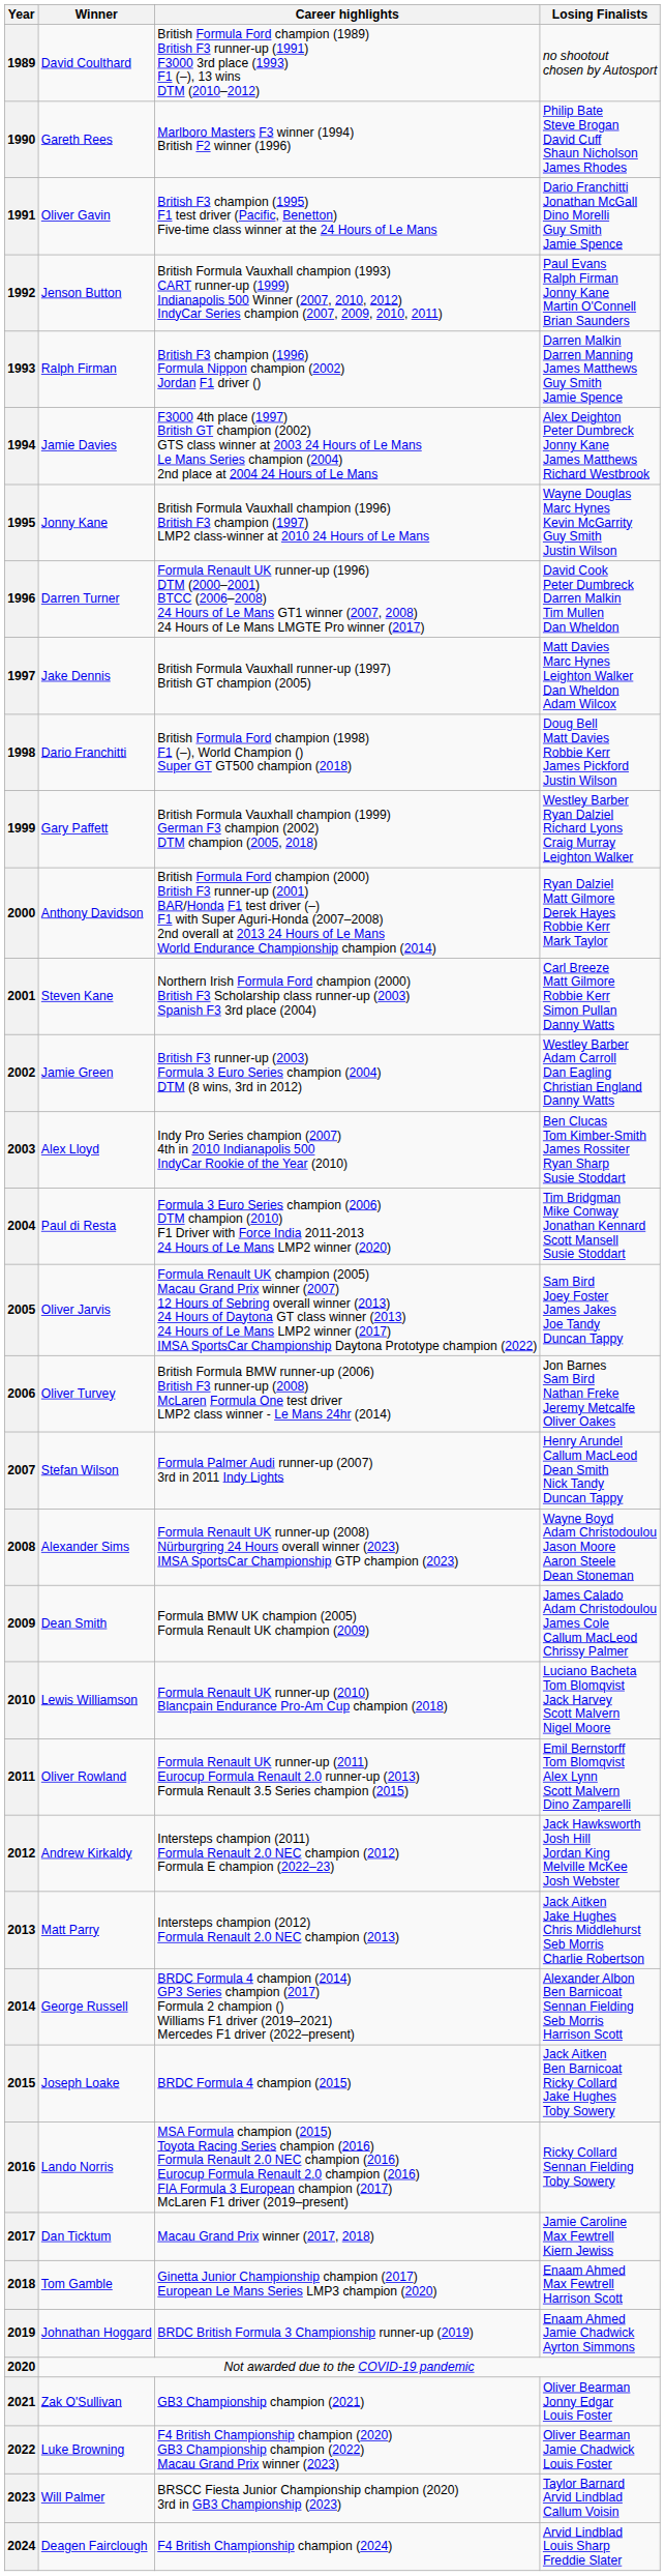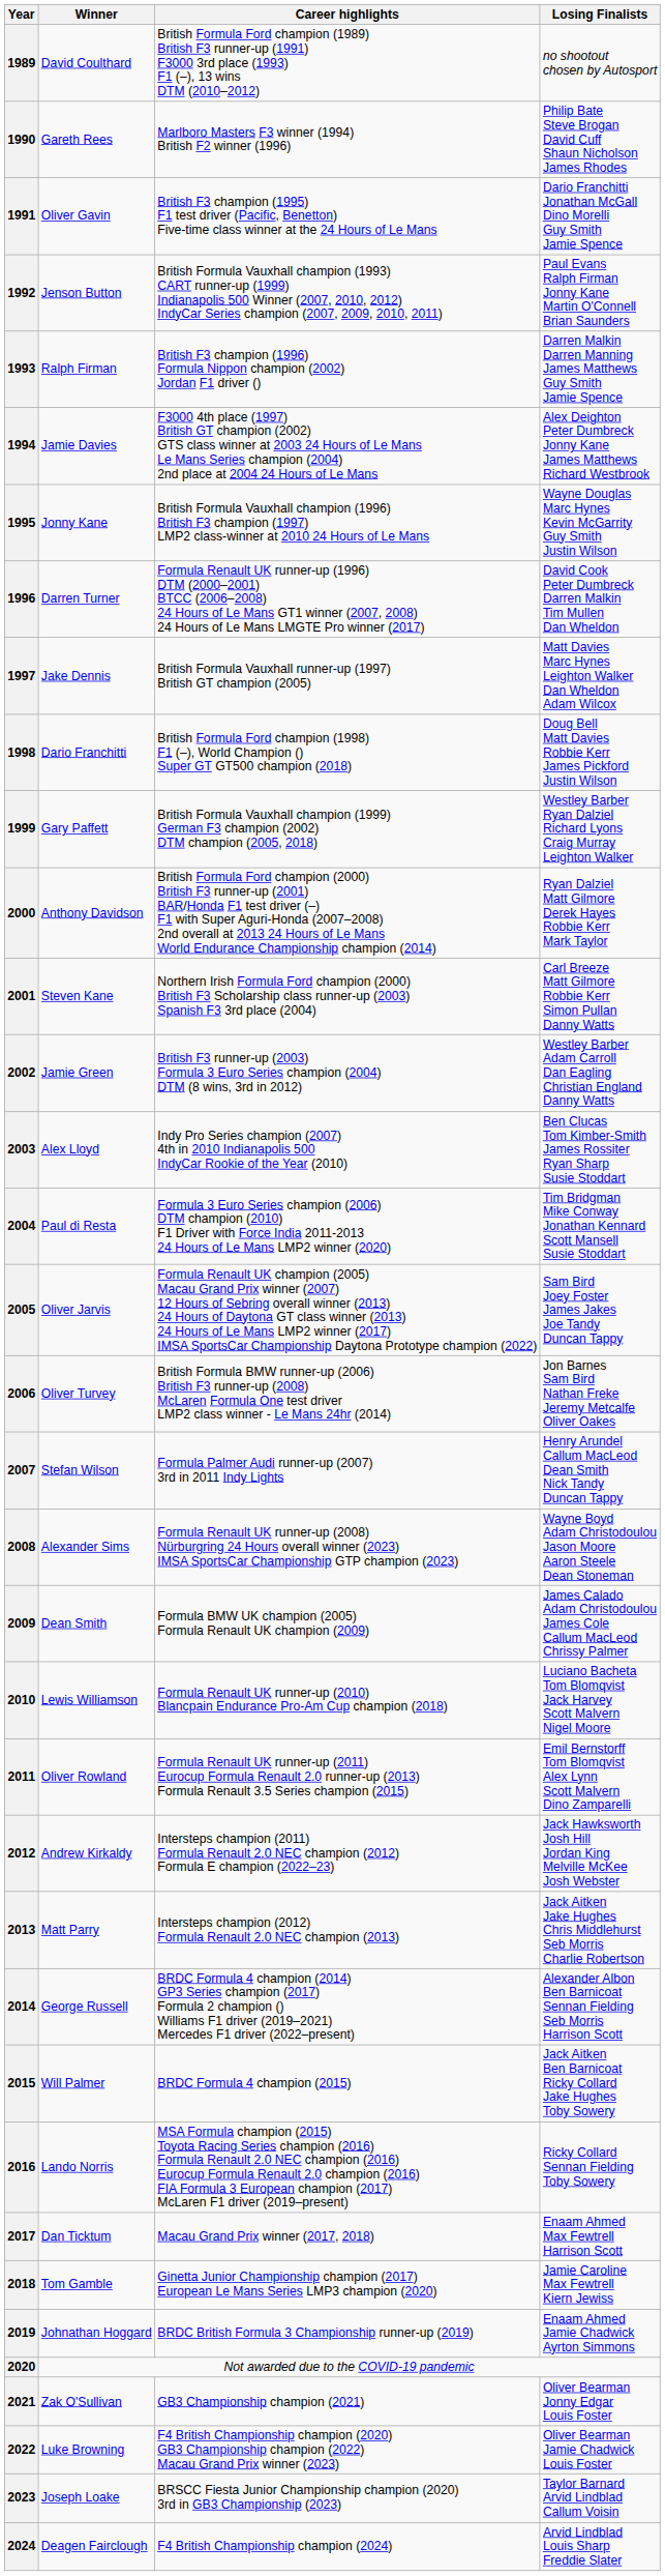 <table class="wikitable">
 <tr>
 <th>Year</th>
 <th>Winner</th>
 <th>Career highlights</th>
 <th>Losing Finalists</th>
 </tr>
 <tr>
 <th>1989</th>
 <td><a href='#'>David Coulthard</a></td>
 <td>British <a href='#'>Formula Ford</a> champion (1989)<br><a href='#'>British F3</a> runner-up (<a href='#'>1991</a>)<br><a href='#'>F3000</a> 3rd place (<a href='#'>1993</a>)<br><a href='#'>F1</a> (–), 13 wins<br><a href='#'>DTM</a> (<a href='#'>2010</a>–<a href='#'>2012</a>)</td>
 <td><em>no shootout<br>chosen by Autosport</em></td>
 </tr>
 <tr>
 <th>1990</th>
 <td><a href='#'>Gareth Rees</a></td>
 <td><a href='#'>Marlboro Masters</a> <a href='#'>F3</a> winner (1994)<br>British <a href='#'>F2</a> winner (1996)</td>
 <td><a href='#'>Philip Bate</a><br><a href='#'>Steve Brogan</a><br><a href='#'>David Cuff</a><br><a href='#'>Shaun Nicholson</a><br><a href='#'>James Rhodes</a></td>
 </tr>
 <tr>
 <th>1991</th>
 <td><a href='#'>Oliver Gavin</a></td>
 <td><a href='#'>British F3</a> champion (<a href='#'>1995</a>)<br><a href='#'>F1</a> test driver (<a href='#'>Pacific</a>, <a href='#'>Benetton</a>)<br>Five-time class winner at the <a href='#'>24 Hours of Le Mans</a></td>
 <td><a href='#'>Dario Franchitti</a><br><a href='#'>Jonathan McGall</a><br><a href='#'>Dino Morelli</a><br><a href='#'>Guy Smith</a><br><a href='#'>Jamie Spence</a></td>
 </tr>
 <tr>
 <th>1992</th>
 <td><a href='#'>Jenson Button</a></td>
 <td>British Formula Vauxhall champion (1993)<br><a href='#'>CART</a> runner-up (<a href='#'>1999</a>)<br><a href='#'>Indianapolis 500</a> Winner (<a href='#'>2007</a>, <a href='#'>2010</a>, <a href='#'>2012</a>)<br><a href='#'>IndyCar Series</a> champion (<a href='#'>2007</a>, <a href='#'>2009</a>, <a href='#'>2010</a>, <a href='#'>2011</a>)</td>
 <td><a href='#'>Paul Evans</a><br><a href='#'>Ralph Firman</a><br><a href='#'>Jonny Kane</a><br><a href='#'>Martin O'Connell</a><br><a href='#'>Brian Saunders</a></td>
 </tr>
 <tr>
 <th>1993</th>
 <td><a href='#'>Ralph Firman</a></td>
 <td><a href='#'>British F3</a> champion (<a href='#'>1996</a>)<br><a href='#'>Formula Nippon</a> champion (<a href='#'>2002</a>)<br><a href='#'>Jordan</a> <a href='#'>F1</a> driver ()</td>
 <td><a href='#'>Darren Malkin</a><br><a href='#'>Darren Manning</a><br><a href='#'>James Matthews</a><br><a href='#'>Guy Smith</a><br><a href='#'>Jamie Spence</a></td>
 </tr>
 <tr>
 <th>1994</th>
 <td><a href='#'>Jamie Davies</a></td>
 <td><a href='#'>F3000</a> 4th place (<a href='#'>1997</a>)<br><a href='#'>British GT</a> champion (2002)<br>GTS class winner at <a href='#'>2003 24 Hours of Le Mans</a><br><a href='#'>Le Mans Series</a> champion (<a href='#'>2004</a>)<br>2nd place at <a href='#'>2004 24 Hours of Le Mans</a></td>
 <td><a href='#'>Alex Deighton</a><br><a href='#'>Peter Dumbreck</a><br><a href='#'>Jonny Kane</a><br><a href='#'>James Matthews</a><br><a href='#'>Richard Westbrook</a></td>
 </tr>
 <tr>
 <th>1995</th>
 <td><a href='#'>Jonny Kane</a></td>
 <td>British Formula Vauxhall champion (1996)<br><a href='#'>British F3</a> champion (<a href='#'>1997</a>)<br>LMP2 class-winner at <a href='#'>2010 24 Hours of Le Mans</a></td>
 <td><a href='#'>Wayne Douglas</a><br><a href='#'>Marc Hynes</a><br><a href='#'>Kevin McGarrity</a><br><a href='#'>Guy Smith</a><br><a href='#'>Justin Wilson</a></td>
 </tr>
 <tr>
 <th>1996</th>
 <td><a href='#'>Darren Turner</a></td>
 <td><a href='#'>Formula Renault UK</a> runner-up (1996)<br><a href='#'>DTM</a> (<a href='#'>2000</a>–<a href='#'>2001</a>)<br><a href='#'>BTCC</a> (<a href='#'>2006</a>–<a href='#'>2008</a>)<br><a href='#'>24 Hours of Le Mans</a> GT1 winner (<a href='#'>2007</a>, <a href='#'>2008</a>)<br>24 Hours of Le Mans LMGTE Pro winner (<a href='#'>2017</a>)</td>
 <td><a href='#'>David Cook</a><br><a href='#'>Peter Dumbreck</a><br><a href='#'>Darren Malkin</a><br><a href='#'>Tim Mullen</a><br><a href='#'>Dan Wheldon</a></td>
 </tr>
 <tr>
 <th>1997</th>
 <td><a href='#'>Jake Dennis</a></td>
 <td>British Formula Vauxhall runner-up (1997)<br>British GT champion (2005)</td>
 <td><a href='#'>Matt Davies</a><br><a href='#'>Marc Hynes</a><br><a href='#'>Leighton Walker</a><br><a href='#'>Dan Wheldon</a><br><a href='#'>Adam Wilcox</a></td>
 </tr>
 <tr>
 <th>1998</th>
 <td><a href='#'>Dario Franchitti</a></td>
 <td>British <a href='#'>Formula Ford</a> champion (1998)<br><a href='#'>F1</a> (–), World Champion ()<br><a href='#'>Super GT</a> GT500 champion (<a href='#'>2018</a>)</td>
 <td><a href='#'>Doug Bell</a><br><a href='#'>Matt Davies</a><br><a href='#'>Robbie Kerr</a><br><a href='#'>James Pickford</a><br><a href='#'>Justin Wilson</a></td>
 </tr>
 <tr>
 <th>1999</th>
 <td><a href='#'>Gary Paffett</a></td>
 <td>British Formula Vauxhall champion (1999)<br><a href='#'>German F3</a> champion (2002)<br><a href='#'>DTM</a> champion (<a href='#'>2005</a>, <a href='#'>2018</a>)</td>
 <td><a href='#'>Westley Barber</a><br><a href='#'>Ryan Dalziel</a><br><a href='#'>Richard Lyons</a><br><a href='#'>Craig Murray</a><br><a href='#'>Leighton Walker</a></td>
 </tr>
 <tr>
 <th>2000</th>
 <td><a href='#'>Anthony Davidson</a></td>
 <td>British <a href='#'>Formula Ford</a> champion (2000)<br><a href='#'>British F3</a> runner-up (<a href='#'>2001</a>)<br><a href='#'>BAR</a>/<a href='#'>Honda</a> <a href='#'>F1</a> test driver (–)<br><a href='#'>F1</a> with Super Aguri-Honda (2007–2008)<br>2nd overall at <a href='#'>2013 24 Hours of Le Mans</a><br><a href='#'>World Endurance Championship</a> champion (<a href='#'>2014</a>)</td>
 <td><a href='#'>Ryan Dalziel</a><br><a href='#'>Matt Gilmore</a><br><a href='#'>Derek Hayes</a><br><a href='#'>Robbie Kerr</a><br><a href='#'>Mark Taylor</a></td>
 </tr>
 <tr>
 <th>2001</th>
 <td><a href='#'>Steven Kane</a></td>
 <td>Northern Irish <a href='#'>Formula Ford</a> champion (2000)<br><a href='#'>British F3</a> Scholarship class runner-up (<a href='#'>2003</a>)<br><a href='#'>Spanish F3</a> 3rd place (2004)</td>
 <td><a href='#'>Carl Breeze</a><br><a href='#'>Matt Gilmore</a><br><a href='#'>Robbie Kerr</a><br><a href='#'>Simon Pullan</a><br><a href='#'>Danny Watts</a></td>
 </tr>
 <tr>
 <th>2002</th>
 <td><a href='#'>Jamie Green</a></td>
 <td><a href='#'>British F3</a> runner-up (<a href='#'>2003</a>)<br><a href='#'>Formula 3 Euro Series</a> champion (<a href='#'>2004</a>)<br><a href='#'>DTM</a> (8 wins, 3rd in 2012)</td>
 <td><a href='#'>Westley Barber</a><br><a href='#'>Adam Carroll</a><br><a href='#'>Dan Eagling</a><br><a href='#'>Christian England</a><br><a href='#'>Danny Watts</a></td>
 </tr>
 <tr>
 <th>2003</th>
 <td><a href='#'>Alex Lloyd</a></td>
 <td>Indy Pro Series champion (<a href='#'>2007</a>)<br>4th in <a href='#'>2010 Indianapolis 500</a><br><a href='#'>IndyCar Rookie of the Year</a> (2010)</td>
 <td><a href='#'>Ben Clucas</a><br><a href='#'>Tom Kimber-Smith</a><br><a href='#'>James Rossiter</a><br><a href='#'>Ryan Sharp</a><br><a href='#'>Susie Stoddart</a></td>
 </tr>
 <tr>
 <th>2004</th>
 <td><a href='#'>Paul di Resta</a></td>
 <td><a href='#'>Formula 3 Euro Series</a> champion (<a href='#'>2006</a>)<br><a href='#'>DTM</a> champion (<a href='#'>2010</a>) <br>F1 Driver with <a href='#'>Force India</a> 2011-2013<br><a href='#'>24 Hours of Le Mans</a> LMP2 winner (<a href='#'>2020</a>)</td>
 <td><a href='#'>Tim Bridgman</a><br><a href='#'>Mike Conway</a><br><a href='#'>Jonathan Kennard</a><br><a href='#'>Scott Mansell</a><br><a href='#'>Susie Stoddart</a></td>
 </tr>
 <tr>
 <th>2005</th>
 <td><a href='#'>Oliver Jarvis</a></td>
 <td><a href='#'>Formula Renault UK</a> champion (2005)<br><a href='#'>Macau Grand Prix</a> winner (<a href='#'>2007</a>)<br><a href='#'>12 Hours of Sebring</a> overall winner (<a href='#'>2013</a>)<br><a href='#'>24 Hours of Daytona</a> GT class winner (<a href='#'>2013</a>)<br><a href='#'>24 Hours of Le Mans</a> LMP2 winner (<a href='#'>2017</a>)<br><a href='#'>IMSA SportsCar Championship</a> Daytona Prototype champion (<a href='#'>2022</a>)</td>
 <td><a href='#'>Sam Bird</a><br><a href='#'>Joey Foster</a><br><a href='#'>James Jakes</a><br><a href='#'>Joe Tandy</a><br><a href='#'>Duncan Tappy</a></td>
 </tr>
 <tr>
 <th>2006</th>
 <td><a href='#'>Oliver Turvey</a></td>
 <td>British Formula BMW runner-up (2006)<br><a href='#'>British F3</a> runner-up (<a href='#'>2008</a>)<br><a href='#'>McLaren</a> <a href='#'>Formula One</a> test driver<br>LMP2 class winner - <a href='#'>Le Mans 24hr</a> (2014)</td>
 <td>Jon Barnes<br><a href='#'>Sam Bird</a><br><a href='#'>Nathan Freke</a><br><a href='#'>Jeremy Metcalfe</a><br><a href='#'>Oliver Oakes</a></td>
 </tr>
 <tr>
 <th>2007</th>
 <td><a href='#'>Stefan Wilson</a></td>
 <td><a href='#'>Formula Palmer Audi</a> runner-up (2007)<br>3rd in 2011 <a href='#'>Indy Lights</a></td>
 <td><a href='#'>Henry Arundel</a><br><a href='#'>Callum MacLeod</a><br><a href='#'>Dean Smith</a><br><a href='#'>Nick Tandy</a><br><a href='#'>Duncan Tappy</a></td>
 </tr>
 <tr>
 <th>2008</th>
 <td><a href='#'>Alexander Sims</a></td>
 <td><a href='#'>Formula Renault UK</a> runner-up (2008)<br><a href='#'>Nürburgring 24 Hours</a> overall winner (<a href='#'>2023</a>)<br><a href='#'>IMSA SportsCar Championship</a> GTP champion (<a href='#'>2023</a>)</td>
 <td><a href='#'>Wayne Boyd</a><br><a href='#'>Adam Christodoulou</a><br><a href='#'>Jason Moore</a><br><a href='#'>Aaron Steele</a><br><a href='#'>Dean Stoneman</a></td>
 </tr>
 <tr>
 <th>2009</th>
 <td><a href='#'>Dean Smith</a></td>
 <td>Formula BMW UK champion (2005)<br>Formula Renault UK champion (<a href='#'>2009</a>)</td>
 <td><a href='#'>James Calado</a><br><a href='#'>Adam Christodoulou</a><br><a href='#'>James Cole</a><br><a href='#'>Callum MacLeod</a><br><a href='#'>Chrissy Palmer</a></td>
 </tr>
 <tr>
 <th>2010</th>
 <td><a href='#'>Lewis Williamson</a></td>
 <td><a href='#'>Formula Renault UK</a> runner-up (<a href='#'>2010</a>)<br><a href='#'>Blancpain Endurance Pro-Am Cup</a> champion (<a href='#'>2018</a>)</td>
 <td><a href='#'>Luciano Bacheta</a><br><a href='#'>Tom Blomqvist</a><br><a href='#'>Jack Harvey</a><br><a href='#'>Scott Malvern</a><br><a href='#'>Nigel Moore</a></td>
 </tr>
 <tr>
 <th>2011</th>
 <td><a href='#'>Oliver Rowland</a></td>
 <td><a href='#'>Formula Renault UK</a> runner-up (<a href='#'>2011</a>)<br><a href='#'>Eurocup Formula Renault 2.0</a> runner-up (<a href='#'>2013</a>)<br>Formula Renault 3.5 Series champion (<a href='#'>2015</a>)</td>
 <td><a href='#'>Emil Bernstorff</a><br><a href='#'>Tom Blomqvist</a><br><a href='#'>Alex Lynn</a><br><a href='#'>Scott Malvern</a><br><a href='#'>Dino Zamparelli</a></td>
 </tr>
 <tr>
 <th>2012</th>
 <td><a href='#'>Andrew Kirkaldy</a></td>
 <td>Intersteps champion (2011)<br><a href='#'>Formula Renault 2.0 NEC</a> champion (<a href='#'>2012</a>)<br>Formula E champion (<a href='#'>2022–23</a>)</td>
 <td><a href='#'>Jack Hawksworth</a><br><a href='#'>Josh Hill</a><br><a href='#'>Jordan King</a><br><a href='#'>Melville McKee</a><br><a href='#'>Josh Webster</a></td>
 </tr>
 <tr>
 <th>2013</th>
 <td><a href='#'>Matt Parry</a></td>
 <td>Intersteps champion (2012)<br><a href='#'>Formula Renault 2.0 NEC</a> champion (<a href='#'>2013</a>)</td>
 <td><a href='#'>Jack Aitken</a><br><a href='#'>Jake Hughes</a><br><a href='#'>Chris Middlehurst</a><br><a href='#'>Seb Morris</a><br><a href='#'>Charlie Robertson</a></td>
 </tr>
 <tr>
 <th>2014</th>
 <td><a href='#'>George Russell</a></td>
 <td><a href='#'>BRDC Formula 4</a> champion (<a href='#'>2014</a>)<br><a href='#'>GP3 Series</a> champion (<a href='#'>2017</a>)<br>Formula 2 champion ()<br>Williams F1 driver (2019–2021)<br>Mercedes F1 driver (2022–present)</td>
 <td><a href='#'>Alexander Albon</a><br><a href='#'>Ben Barnicoat</a><br><a href='#'>Sennan Fielding</a><br><a href='#'>Seb Morris</a><br><a href='#'>Harrison Scott</a></td>
 </tr>
 <tr>
 <th>2015</th>
-<td><a href='#'>Joseph Loake</a></td>
+<td><a href='#'>Will Palmer</a></td>
 <td><a href='#'>BRDC Formula 4</a> champion (<a href='#'>2015</a>)</td>
 <td><a href='#'>Jack Aitken</a><br><a href='#'>Ben Barnicoat</a><br><a href='#'>Ricky Collard</a><br><a href='#'>Jake Hughes</a><br><a href='#'>Toby Sowery</a></td>
 </tr>
 <tr>
 <th>2016</th>
 <td><a href='#'>Lando Norris</a></td>
 <td><a href='#'>MSA Formula</a> champion (<a href='#'>2015</a>)<br><a href='#'>Toyota Racing Series</a> champion (<a href='#'>2016</a>)<br><a href='#'>Formula Renault 2.0 NEC</a> champion (<a href='#'>2016</a>)<br><a href='#'>Eurocup Formula Renault 2.0</a> champion (<a href='#'>2016</a>)<br><a href='#'>FIA Formula 3 European</a> champion (<a href='#'>2017</a>)<br>McLaren F1 driver (2019–present)</td>
 <td><a href='#'>Ricky Collard</a><br><a href='#'>Sennan Fielding</a><br><a href='#'>Toby Sowery</a></td>
 </tr>
 <tr>
 <th>2017</th>
 <td><a href='#'>Dan Ticktum</a></td>
 <td><a href='#'>Macau Grand Prix</a> winner (<a href='#'>2017</a>, <a href='#'>2018</a>)</td>
-<td><a href='#'>Jamie Caroline</a><br><a href='#'>Max Fewtrell</a><br><a href='#'>Kiern Jewiss</a></td>
+<td><a href='#'>Enaam Ahmed</a><br><a href='#'>Max Fewtrell</a><br><a href='#'>Harrison Scott</a></td>
 </tr>
 <tr>
 <th>2018</th>
 <td><a href='#'>Tom Gamble</a></td>
 <td><a href='#'>Ginetta Junior Championship</a> champion (<a href='#'>2017</a>)<br><a href='#'>European Le Mans Series</a> LMP3 champion (<a href='#'>2020</a>)</td>
-<td><a href='#'>Enaam Ahmed</a><br><a href='#'>Max Fewtrell</a><br><a href='#'>Harrison Scott</a></td>
+<td><a href='#'>Jamie Caroline</a><br><a href='#'>Max Fewtrell</a><br><a href='#'>Kiern Jewiss</a></td>
 </tr>
 <tr>
 <th>2019</th>
 <td><a href='#'>Johnathan Hoggard</a></td>
 <td><a href='#'>BRDC British Formula 3 Championship</a> runner-up (<a href='#'>2019</a>)</td>
 <td><a href='#'>Enaam Ahmed</a><br><a href='#'>Jamie Chadwick</a><br><a href='#'>Ayrton Simmons</a></td>
 </tr>
 <tr>
 <th>2020</th>
 <td align=center colspan=3><em>Not awarded due to the <a href='#'>COVID-19 pandemic</a></em></td>
 </tr>
 <tr>
 <th>2021</th>
 <td><a href='#'>Zak O'Sullivan</a></td>
 <td><a href='#'>GB3 Championship</a> champion (<a href='#'>2021</a>)</td>
 <td><a href='#'>Oliver Bearman</a><br><a href='#'>Jonny Edgar</a><br><a href='#'>Louis Foster</a><br></td>
 </tr>
 <tr>
 <th>2022</th>
 <td><a href='#'>Luke Browning</a></td>
 <td><a href='#'>F4 British Championship</a> champion (<a href='#'>2020</a>)<br><a href='#'>GB3 Championship</a> champion (<a href='#'>2022</a>)<br><a href='#'>Macau Grand Prix</a> winner (<a href='#'>2023</a>)</td>
 <td><a href='#'>Oliver Bearman</a><br><a href='#'>Jamie Chadwick</a><br><a href='#'>Louis Foster</a><br></td>
 </tr>
 <tr>
 <th>2023</th>
-<td><a href='#'>Will Palmer</a></td>
+<td><a href='#'>Joseph Loake</a></td>
 <td>BRSCC Fiesta Junior Championship champion (2020)<br>3rd in <a href='#'>GB3 Championship</a> (<a href='#'>2023</a>)</td>
 <td><a href='#'>Taylor Barnard</a><br><a href='#'>Arvid Lindblad</a><br><a href='#'>Callum Voisin</a></td>
 </tr>
 <tr>
 <th>2024</th>
 <td><a href='#'>Deagen Fairclough</a></td>
 <td><a href='#'>F4 British Championship</a> champion (<a href='#'>2024</a>)</td>
 <td><a href='#'>Arvid Lindblad</a><br><a href='#'>Louis Sharp</a><br><a href='#'>Freddie Slater</a></td>
 </tr>
 </table>
